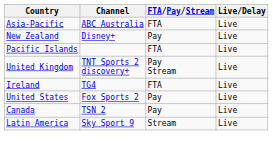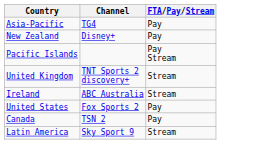 <table class="wikitable">
 <tr>
 <th>Country</th>
 <th>Channel</th>
 <th><a href='#'>FTA</a>/<a href='#'>Pay</a>/<a href='#'>Stream</a></th>
-<th>Live/Delay</th>
 </tr>
 <tr>
 <td><a href='#'>Asia-Pacific</a></td>
-<td><a href='#'>ABC Australia</a></td>
-<td>FTA</td>
-<td>Live</td>
+<td><a href='#'>TG4</a></td>
+<td>Pay</td>
 </tr>
 <tr>
 <td><a href='#'>New Zealand</a></td>
 <td><a href='#'>Disney+</a></td>
 <td>Pay</td>
-<td>Live</td>
 </tr>
 <tr>
 <td><a href='#'>Pacific Islands</a></td>
 <td></td>
-<td>FTA</td>
-<td>Live</td>
+<td>Pay<br>Stream</td>
 </tr>
 <tr>
 <td><a href='#'>United Kingdom</a></td>
 <td><a href='#'>TNT Sports 2</a><br><a href='#'>discovery+</a></td>
-<td>Pay<br>Stream</td>
-<td>Live</td>
+<td>Stream</td>
 </tr>
 <tr>
 <td><a href='#'>Ireland</a></td>
-<td><a href='#'>TG4</a></td>
-<td>FTA</td>
-<td>Live</td>
+<td><a href='#'>ABC Australia</a></td>
+<td>Stream</td>
 </tr>
 <tr>
 <td><a href='#'>United States</a></td>
 <td><a href='#'>Fox Sports 2</a></td>
 <td>Pay</td>
-<td>Live</td>
 </tr>
 <tr>
 <td><a href='#'>Canada</a></td>
 <td><a href='#'>TSN 2</a></td>
 <td>Pay</td>
-<td>Live</td>
 </tr>
 <tr>
 <td><a href='#'>Latin America</a></td>
 <td><a href='#'>Sky Sport 9</a></td>
 <td>Stream</td>
-<td>Live</td>
 </tr>
 </table>
